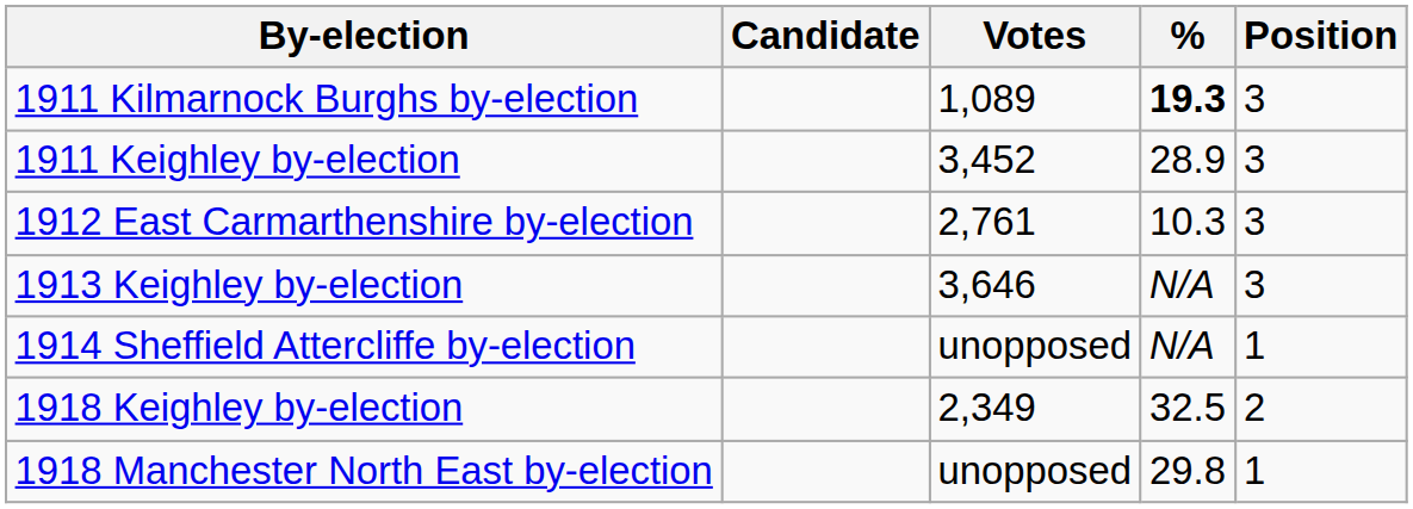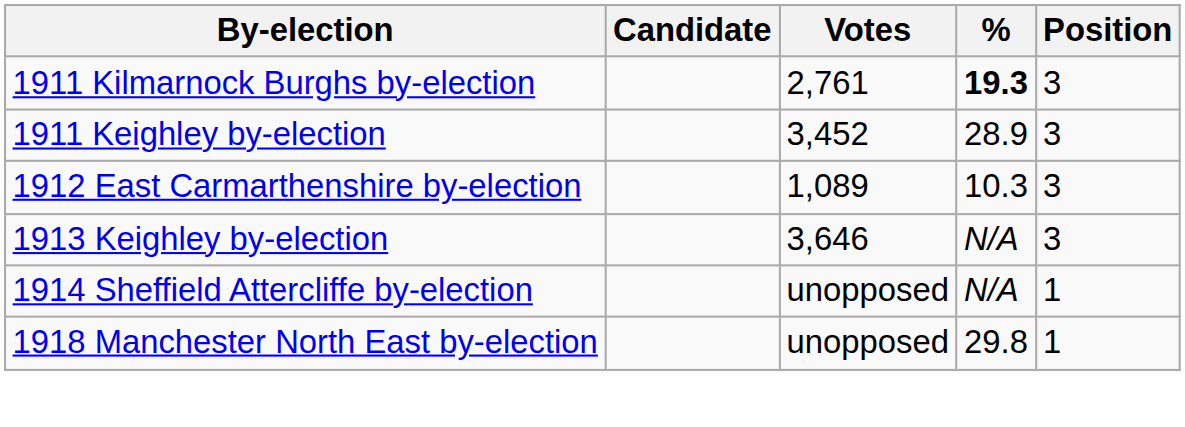 <table class="wikitable sortable">
 <tr>
 <th>By-election</th>
 <th>Candidate</th>
 <th>Votes</th>
 <th>%</th>
 <th>Position</th>
 </tr>
 <tr>
 <td><a href='#'>1911 Kilmarnock Burghs by-election</a></td>
 <td></td>
-<td>1,089</td>
+<td>2,761</td>
 <td><strong>19.3</strong></td>
 <td>3</td>
 </tr>
 <tr>
 <td><a href='#'>1911 Keighley by-election</a></td>
 <td></td>
 <td>3,452</td>
 <td>28.9</td>
 <td>3</td>
 </tr>
 <tr>
 <td><a href='#'>1912 East Carmarthenshire by-election</a></td>
 <td></td>
-<td>2,761</td>
+<td>1,089</td>
 <td>10.3</td>
 <td>3</td>
 </tr>
 <tr>
 <td><a href='#'>1913 Keighley by-election</a></td>
 <td></td>
 <td>3,646</td>
 <td><em>N/A</em></td>
 <td>3</td>
 </tr>
 <tr>
 <td><a href='#'>1914 Sheffield Attercliffe by-election</a></td>
 <td></td>
 <td>unopposed</td>
 <td><em>N/A</em></td>
 <td>1</td>
 </tr>
 <tr>
-<td><a href='#'>1918 Keighley by-election</a></td>
-<td></td>
-<td>2,349</td>
-<td>32.5</td>
-<td>2</td>
-</tr>
-<tr>
 <td><a href='#'>1918 Manchester North East by-election</a></td>
 <td></td>
 <td>unopposed</td>
 <td>29.8</td>
 <td>1</td>
 </tr>
 </table>
